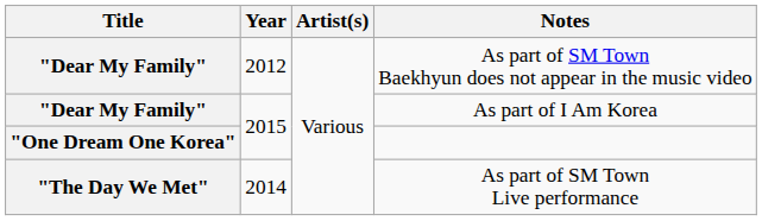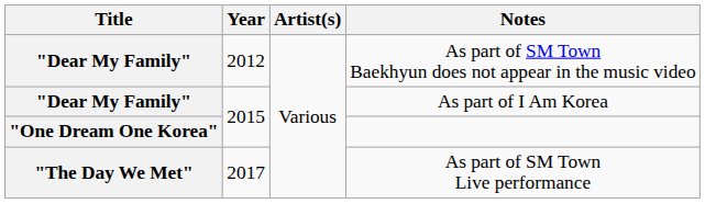 <table class="wikitable plainrowheaders" style="text-align:center;">
 <tr>
 <th>Title</th>
 <th>Year</th>
 <th>Artist(s)</th>
 <th>Notes</th>
 </tr>
 <tr>
 <th scope="row">"Dear My Family"</th>
 <td>2012</td>
 <td rowspan="4">Various</td>
 <td>As part of <a href='#'>SM Town</a><br>Baekhyun does not appear in the music video</td>
 </tr>
 <tr>
 <th scope="row">"Dear My Family"</th>
 <td rowspan="2">2015</td>
 <td>As part of I Am Korea</td>
 </tr>
 <tr>
 <th scope="row">"One Dream One Korea"</th>
 <td></td>
 </tr>
 <tr>
 <th scope="row">"The Day We Met"</th>
-<td>2014</td>
+<td>2017</td>
 <td>As part of SM Town<br>Live performance</td>
 </tr>
 </table>
